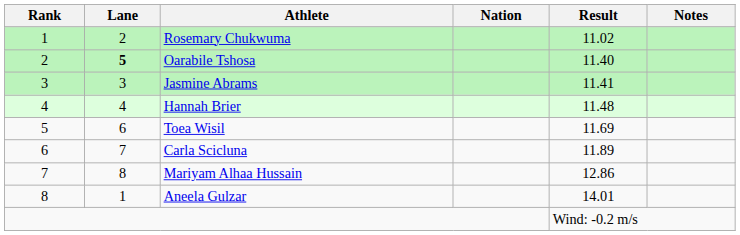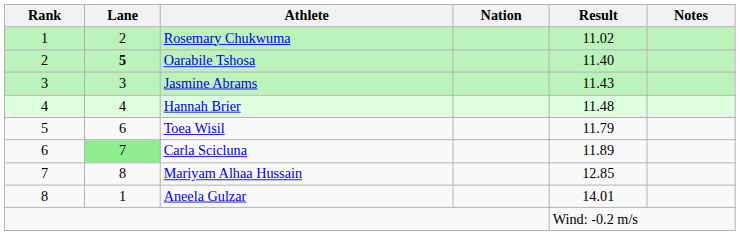 <table class="wikitable sortable" style="text-align:center;width: 65%;">
 <tr>
 <th>Rank</th>
 <th>Lane</th>
 <th>Athlete</th>
 <th>Nation</th>
 <th>Result</th>
 <th>Notes</th>
 </tr>
 <tr bgcolor=#bbf3bb>
 <td>1</td>
 <td>2</td>
 <td align=left><a href='#'>Rosemary Chukwuma</a></td>
 <td align=left></td>
 <td>11.02</td>
 <td></td>
 </tr>
 <tr bgcolor=#bbf3bb>
 <td>2</td>
 <td><strong>5</strong></td>
 <td align=left><a href='#'>Oarabile Tshosa</a></td>
 <td align=left></td>
 <td>11.40</td>
 <td></td>
 </tr>
 <tr bgcolor=#bbf3bb>
 <td>3</td>
 <td>3</td>
 <td align=left><a href='#'>Jasmine Abrams</a></td>
 <td align=left></td>
-<td>11.41</td>
+<td>11.43</td>
 <td></td>
 </tr>
 <tr bgcolor=ddffdd>
 <td>4</td>
 <td>4</td>
 <td align=left><a href='#'>Hannah Brier</a></td>
 <td align=left></td>
 <td>11.48</td>
 <td></td>
 </tr>
 <tr>
 <td>5</td>
 <td>6</td>
 <td align=left><a href='#'>Toea Wisil</a></td>
 <td align=left></td>
-<td>11.69</td>
+<td>11.79</td>
 <td></td>
 </tr>
 <tr>
 <td>6</td>
-<td>7</td>
+<td style="background: lightgreen;">7</td>
 <td align=left><a href='#'>Carla Scicluna</a></td>
 <td align=left></td>
 <td>11.89</td>
 <td></td>
 </tr>
 <tr>
 <td>7</td>
 <td>8</td>
 <td align=left><a href='#'>Mariyam Alhaa Hussain</a></td>
 <td align=left></td>
-<td>12.86</td>
+<td>12.85</td>
 <td></td>
 </tr>
 <tr>
 <td>8</td>
 <td>1</td>
 <td align=left><a href='#'>Aneela Gulzar</a></td>
 <td align=left></td>
 <td>14.01</td>
 <td></td>
 </tr>
 <tr class="sortbottom">
 <td colspan="4"></td>
 <td colspan="2" style="text-align:left;">Wind: -0.2 m/s</td>
 </tr>
 </table>
